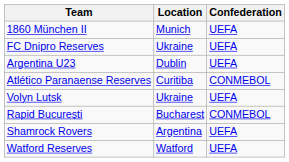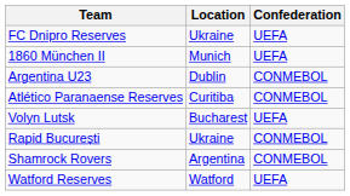 <table class="wikitable sortable">
 <tr>
 <th>Team</th>
 <th>Location</th>
 <th>Confederation</th>
 </tr>
 <tr>
+<td><a href='#'>FC Dnipro Reserves</a></td>
+<td> <a href='#'>Ukraine</a></td>
+<td><a href='#'>UEFA</a></td>
+</tr>
+<tr>
 <td><a href='#'>1860 München II</a></td>
 <td> <a href='#'>Munich</a></td>
 <td><a href='#'>UEFA</a></td>
 </tr>
 <tr>
-<td><a href='#'>FC Dnipro Reserves</a></td>
-<td> <a href='#'>Ukraine</a></td>
-<td><a href='#'>UEFA</a></td>
-</tr>
-<tr>
 <td><a href='#'>Argentina U23</a></td>
 <td> <a href='#'>Dublin</a></td>
-<td><a href='#'>UEFA</a></td>
+<td><a href='#'>CONMEBOL</a></td>
 </tr>
 <tr>
 <td><a href='#'>Atlético Paranaense Reserves</a></td>
 <td> <a href='#'>Curitiba</a></td>
 <td><a href='#'>CONMEBOL</a></td>
 </tr>
 <tr>
 <td><a href='#'>Volyn Lutsk</a></td>
-<td> <a href='#'>Ukraine</a></td>
+<td> <a href='#'>Bucharest</a></td>
 <td><a href='#'>UEFA</a></td>
 </tr>
 <tr>
 <td><a href='#'>Rapid București</a></td>
-<td> <a href='#'>Bucharest</a></td>
+<td> <a href='#'>Ukraine</a></td>
 <td><a href='#'>CONMEBOL</a></td>
 </tr>
 <tr>
 <td><a href='#'>Shamrock Rovers</a></td>
 <td> <a href='#'>Argentina</a></td>
-<td><a href='#'>UEFA</a></td>
+<td><a href='#'>CONMEBOL</a></td>
 </tr>
 <tr>
 <td><a href='#'>Watford Reserves</a></td>
 <td> <a href='#'>Watford</a></td>
 <td><a href='#'>UEFA</a></td>
 </tr>
 </table>
